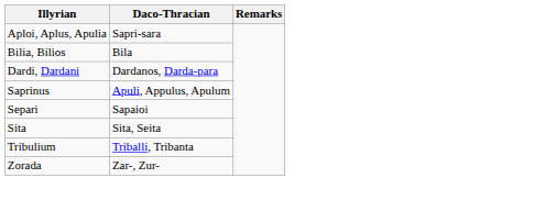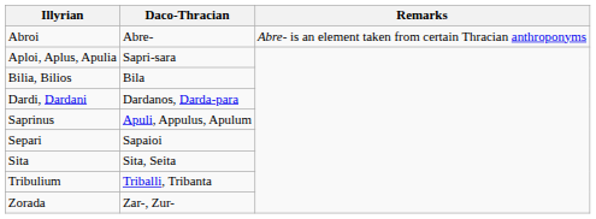 <table class="wikitable">
 <tr>
 <th>Illyrian</th>
 <th>Daco-Thracian</th>
 <th>Remarks</th>
+</tr>
+<tr>
+<td>Abroi</td>
+<td>Abre-</td>
+<td><em>Abre-</em> is an element taken from certain Thracian <a href='#'>anthroponyms</a></td>
 </tr>
 <tr>
 <td>Aploi, Aplus, Apulia</td>
 <td>Sapri-sara</td>
 </tr>
 <tr>
 <td>Bilia, Bilios</td>
 <td>Bila</td>
 </tr>
 <tr>
 <td>Dardi, <a href='#'>Dardani</a></td>
 <td>Dardanos, <a href='#'>Darda-para</a></td>
 </tr>
 <tr>
 <td>Saprinus</td>
 <td><a href='#'>Apuli</a>, Appulus, Apulum</td>
 </tr>
 <tr>
 <td>Separi</td>
 <td>Sapaioi</td>
 </tr>
 <tr>
 <td>Sita</td>
 <td>Sita, Seita</td>
 </tr>
 <tr>
 <td>Tribulium</td>
 <td><a href='#'>Triballi</a>, Tribanta</td>
 </tr>
 <tr>
 <td>Zorada</td>
 <td>Zar-, Zur-</td>
 </tr>
 </table>
